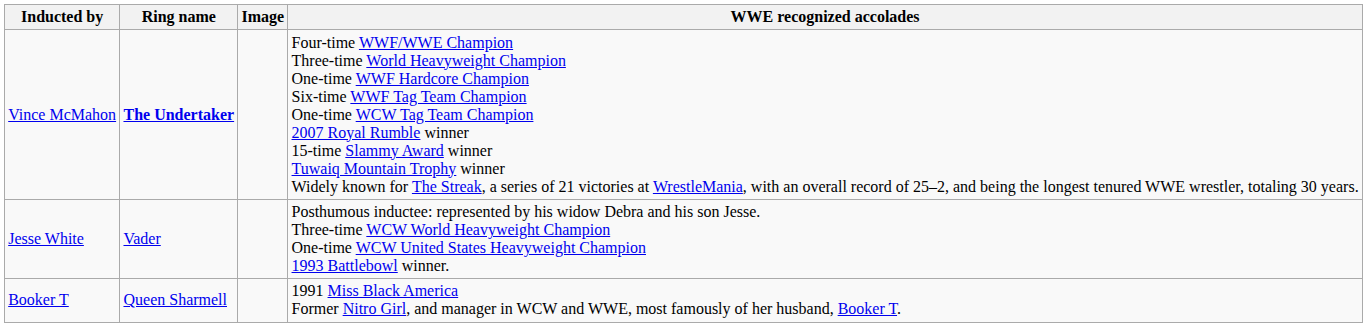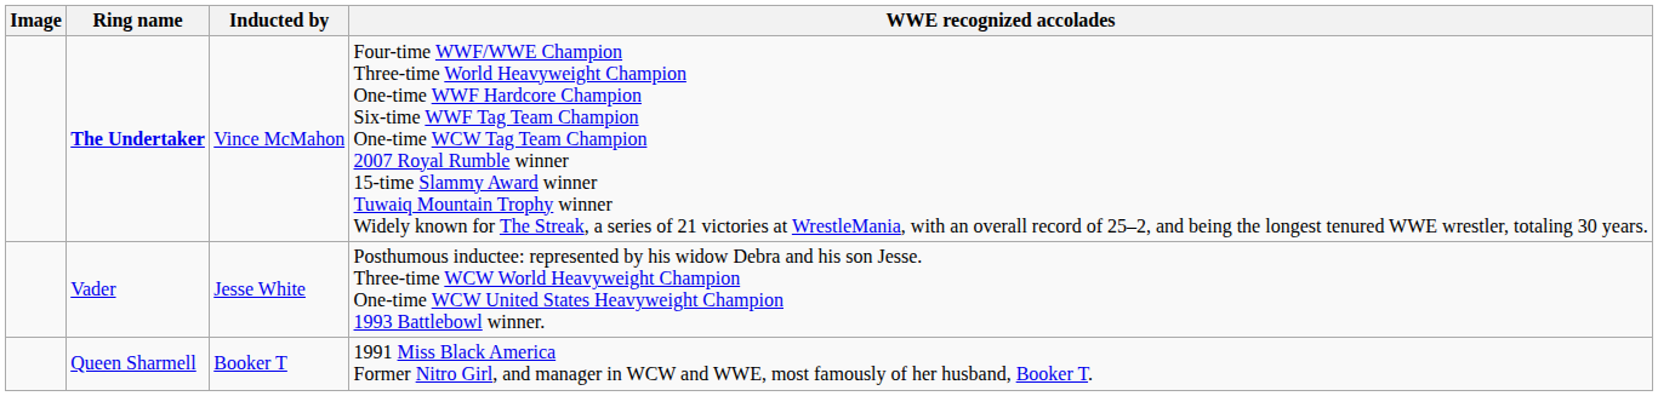 <table class="wikitable">
 <tr>
+<th class="unsortable">Image</th>
+<th>Ring name<br></th>
 <th>Inducted by</th>
-<th>Ring name<br></th>
-<th class="unsortable">Image</th>
 <th class="unsortable">WWE recognized accolades</th>
 </tr>
 <tr>
+<td></td>
+<td><strong><a href='#'>The Undertaker</a></strong><br></td>
 <td><a href='#'>Vince McMahon</a></td>
-<td><strong><a href='#'>The Undertaker</a></strong><br></td>
-<td></td>
 <td>Four-time <a href='#'>WWF/WWE Champion</a><br>Three-time <a href='#'>World Heavyweight Champion</a><br>One-time <a href='#'>WWF Hardcore Champion</a><br>Six-time <a href='#'>WWF Tag Team Champion</a><br>One-time <a href='#'>WCW Tag Team Champion</a><br><a href='#'>2007 Royal Rumble</a> winner<br>15-time <a href='#'>Slammy Award</a> winner<br><a href='#'>Tuwaiq Mountain Trophy</a> winner<br>Widely known for <a href='#'>The Streak</a>, a series of 21 victories at <a href='#'>WrestleMania</a>, with an overall record of 25–2, and being the longest tenured WWE wrestler, totaling 30 years.</td>
 </tr>
 <tr>
+<td></td>
+<td><a href='#'>Vader</a><br></td>
 <td><a href='#'>Jesse White</a></td>
-<td><a href='#'>Vader</a><br></td>
-<td></td>
 <td>Posthumous inductee: represented by his widow Debra and his son Jesse.<br>Three-time <a href='#'>WCW World Heavyweight Champion</a><br>One-time <a href='#'>WCW United States Heavyweight Champion</a><br><a href='#'>1993 Battlebowl</a> winner.</td>
 </tr>
 <tr>
+<td></td>
+<td><a href='#'>Queen Sharmell</a><br></td>
 <td><a href='#'>Booker T</a></td>
-<td><a href='#'>Queen Sharmell</a><br></td>
-<td></td>
 <td>1991 <a href='#'>Miss Black America</a><br>Former <a href='#'>Nitro Girl</a>, and manager in WCW and WWE, most famously of her husband, <a href='#'>Booker T</a>.</td>
 </tr>
 </table>
